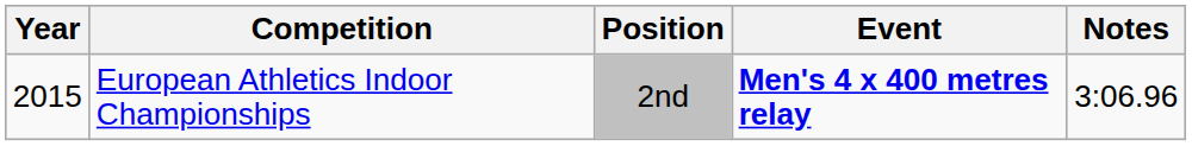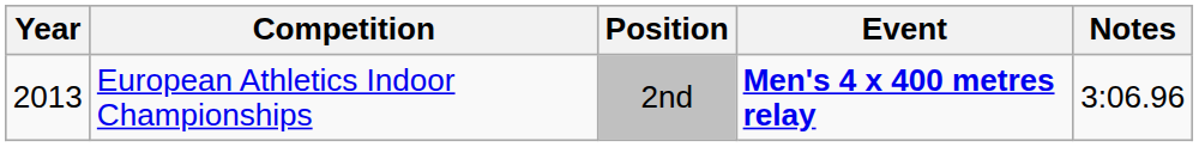 <table class=wikitable>
 <tr>
 <th>Year</th>
 <th>Competition</th>
 <th>Position</th>
 <th>Event</th>
 <th>Notes</th>
 </tr>
 <tr>
-<td>2015</td>
+<td>2013</td>
 <td><a href='#'>European Athletics Indoor Championships</a></td>
 <td bgcolor="silver" align="center">2nd</td>
 <td><strong><a href='#'>Men's 4 x 400 metres relay</a></strong></td>
 <td>3:06.96</td>
 </tr>
 </table>
